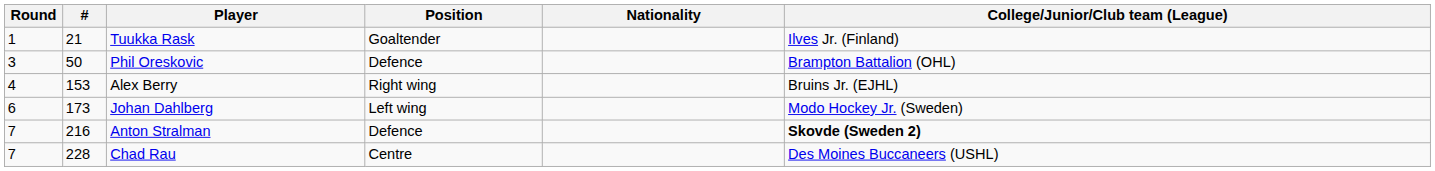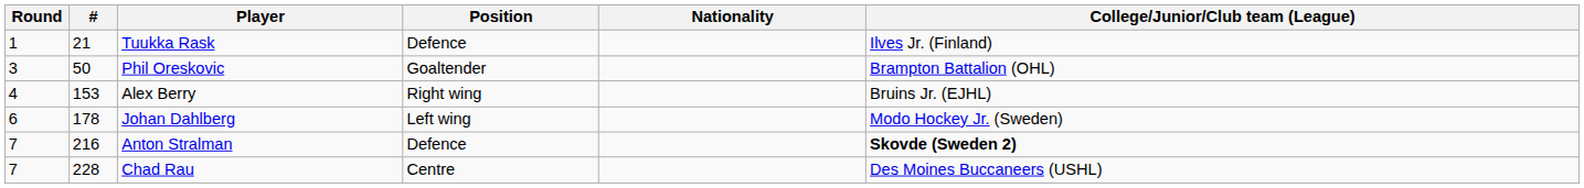 <table class="wikitable">
 <tr>
 <th bgcolor="#DDDDFF" width="2.75%">Round</th>
 <th bgcolor="#DDDDFF" width="2.75%">#</th>
 <th bgcolor="#DDDDFF" width="16.0%">Player</th>
 <th bgcolor="#DDDDFF" width="11.0%">Position</th>
 <th bgcolor="#DDDDFF" width="15.0%">Nationality</th>
 <th bgcolor="#DDDDFF" width="40.0%">College/Junior/Club team (League)</th>
 </tr>
 <tr>
 <td>1</td>
 <td>21</td>
 <td><a href='#'>Tuukka Rask</a></td>
-<td>Goaltender</td>
+<td>Defence</td>
 <td></td>
 <td><a href='#'>Ilves</a> Jr. (Finland)</td>
 </tr>
 <tr>
 <td>3</td>
 <td>50</td>
 <td><a href='#'>Phil Oreskovic</a></td>
-<td>Defence</td>
+<td>Goaltender</td>
 <td></td>
 <td><a href='#'>Brampton Battalion</a> (OHL)</td>
 </tr>
 <tr>
 <td>4</td>
 <td>153</td>
 <td>Alex Berry</td>
 <td>Right wing</td>
 <td></td>
 <td>Bruins Jr. (EJHL)</td>
 </tr>
 <tr>
 <td>6</td>
-<td>173</td>
+<td>178</td>
 <td><a href='#'>Johan Dahlberg</a></td>
 <td>Left wing</td>
 <td></td>
 <td><a href='#'>Modo Hockey Jr.</a> (Sweden)</td>
 </tr>
 <tr>
 <td>7</td>
 <td>216</td>
 <td><a href='#'>Anton Stralman</a></td>
 <td>Defence</td>
 <td></td>
 <td><strong>Skovde (Sweden 2)</strong></td>
 </tr>
 <tr>
 <td>7</td>
 <td>228</td>
 <td><a href='#'>Chad Rau</a></td>
 <td>Centre</td>
 <td></td>
 <td><a href='#'>Des Moines Buccaneers</a> (USHL)</td>
 </tr>
 </table>
